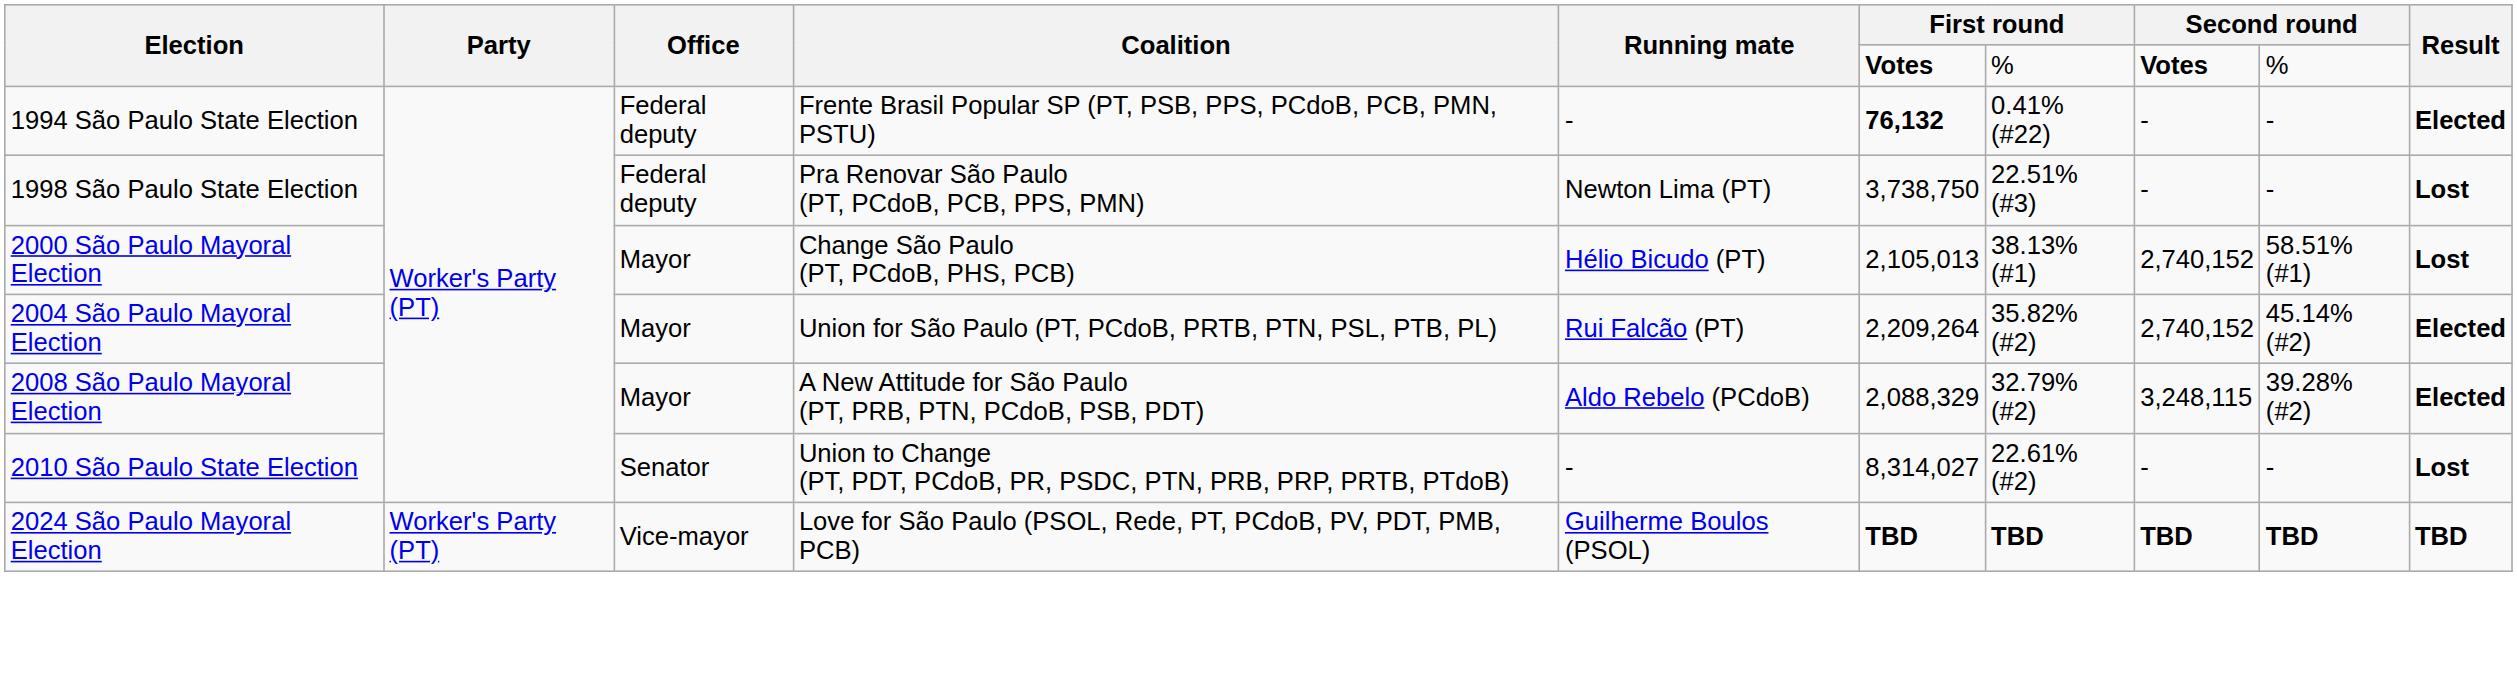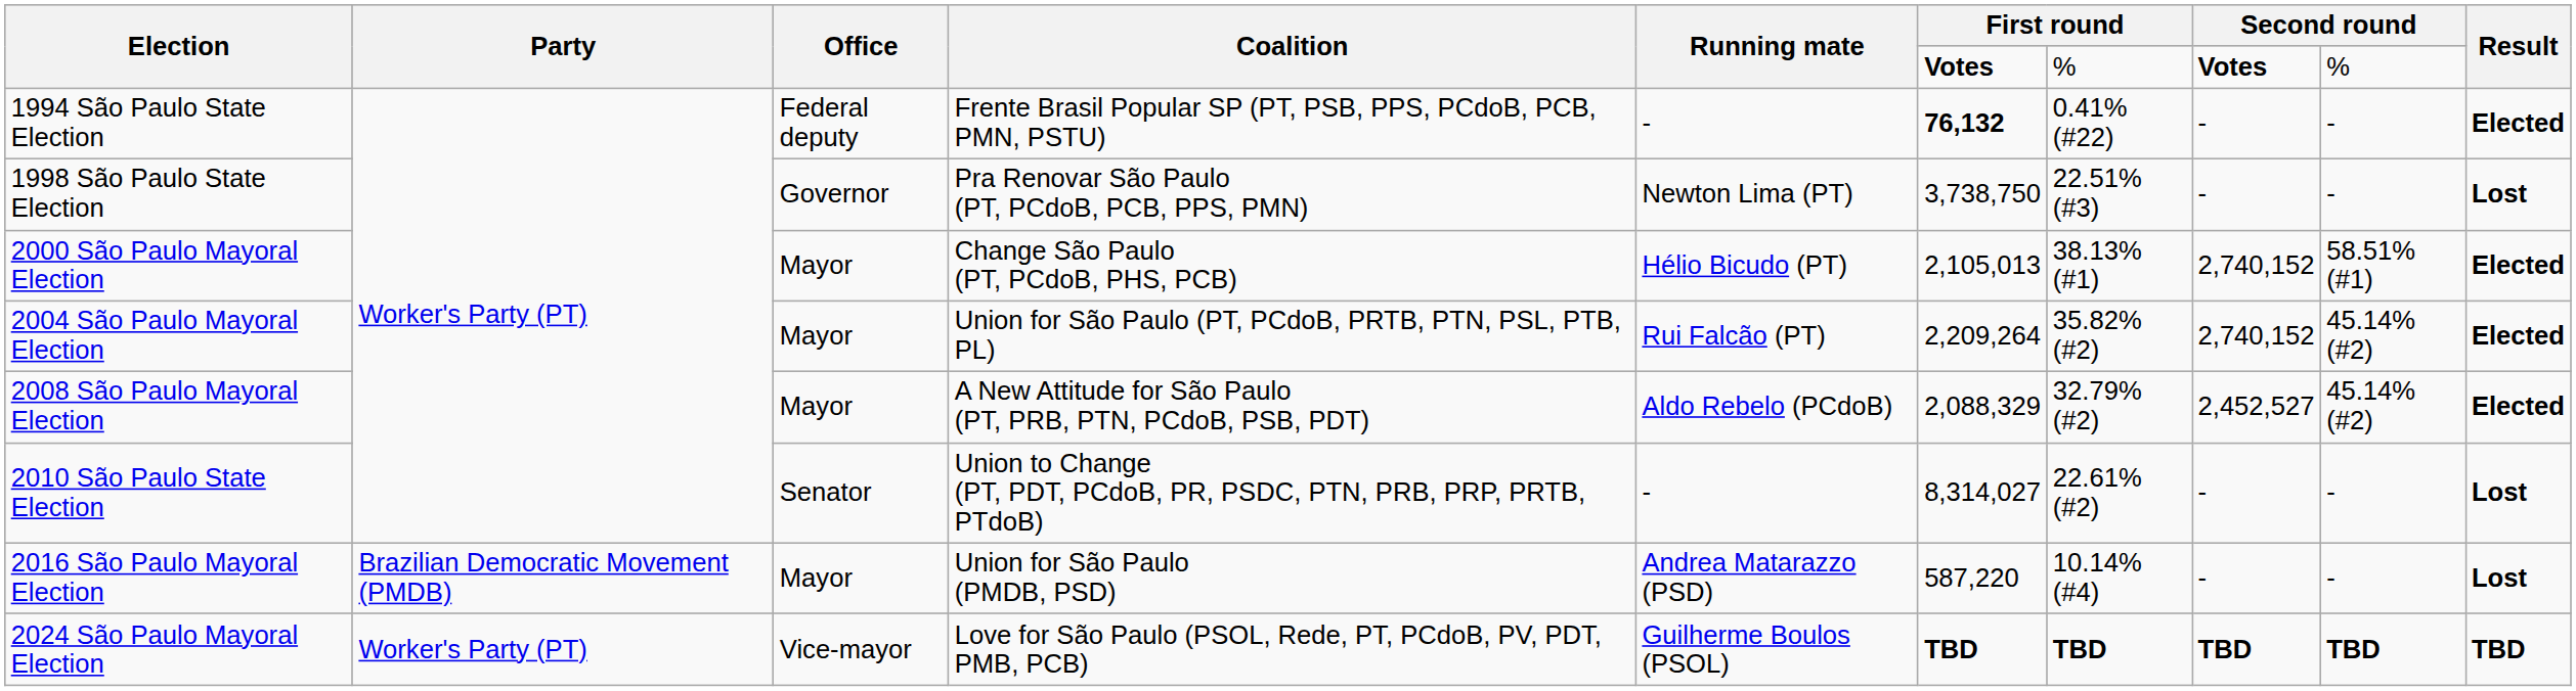 <table class="wikitable">
 <tr>
 <th rowspan="2">Election</th>
 <th rowspan="2">Party</th>
 <th rowspan="2">Office</th>
 <th rowspan="2">Coalition</th>
 <th rowspan="2">Running mate</th>
 <th colspan="2">First round</th>
 <th colspan="2">Second round</th>
 <th rowspan="2">Result</th>
 </tr>
 <tr>
 <td><strong>Votes</strong></td>
 <td>%</td>
 <td><strong>Votes</strong></td>
 <td>%</td>
 </tr>
 <tr>
 <td>1994 São Paulo State Election</td>
 <td rowspan="6"><a href='#'>Worker's Party (PT)</a></td>
 <td>Federal deputy</td>
 <td>Frente Brasil Popular SP (PT, PSB, PPS, PCdoB, PCB, PMN, PSTU)</td>
 <td>-</td>
 <td><strong>76,132</strong></td>
 <td>0.41% (#22)</td>
 <td>-</td>
 <td>-</td>
 <td><strong>Elected</strong></td>
 </tr>
 <tr>
 <td>1998 São Paulo State Election</td>
-<td>Federal deputy</td>
+<td>Governor</td>
 <td>Pra Renovar São Paulo<br>(PT, PCdoB, PCB, PPS, PMN)</td>
 <td>Newton Lima (PT)</td>
 <td>3,738,750</td>
 <td>22.51% (#3)</td>
 <td>-</td>
 <td>-</td>
 <td><strong>Lost</strong></td>
 </tr>
 <tr>
 <td><a href='#'>2000 São Paulo Mayoral Election</a></td>
 <td>Mayor</td>
 <td>Change São Paulo<br>(PT, PCdoB, PHS, PCB)</td>
 <td><a href='#'>Hélio Bicudo</a> (PT)</td>
 <td>2,105,013</td>
 <td>38.13% (#1)</td>
 <td>2,740,152</td>
 <td>58.51% (#1)</td>
-<td><strong>Lost</strong></td>
+<td><strong>Elected</strong></td>
 </tr>
 <tr>
 <td><a href='#'>2004 São Paulo Mayoral Election</a></td>
 <td>Mayor</td>
 <td>Union for São Paulo (PT, PCdoB, PRTB, PTN, PSL, PTB, PL)</td>
 <td><a href='#'>Rui Falcão</a> (PT)</td>
 <td>2,209,264</td>
 <td>35.82% (#2)</td>
 <td>2,740,152</td>
 <td>45.14%<br>(#2)</td>
 <td><strong>Elected</strong></td>
 </tr>
 <tr>
 <td><a href='#'>2008 São Paulo Mayoral Election</a></td>
 <td>Mayor</td>
 <td>A New Attitude for São Paulo<br>(PT, PRB, PTN, PCdoB, PSB, PDT)</td>
 <td><a href='#'>Aldo Rebelo</a> (PCdoB)</td>
 <td>2,088,329</td>
 <td>32.79%<br>(#2)</td>
-<td>3,248,115</td>
-<td>39.28%<br>(#2)</td>
+<td>2,452,527</td>
+<td>45.14%<br>(#2)</td>
 <td><strong>Elected</strong></td>
 </tr>
 <tr>
 <td><a href='#'>2010 São Paulo State Election</a></td>
 <td>Senator</td>
 <td>Union to Change<br>(PT, PDT, PCdoB, PR, PSDC, PTN, PRB, PRP, PRTB, PTdoB)</td>
 <td>-</td>
 <td>8,314,027</td>
 <td>22.61%<br>(#2)</td>
+<td>-</td>
+<td>-</td>
+<td><strong>Lost</strong></td>
+</tr>
+<tr>
+<td><a href='#'>2016 São Paulo Mayoral Election</a></td>
+<td><a href='#'>Brazilian Democratic Movement (PMDB)</a></td>
+<td>Mayor</td>
+<td>Union for São Paulo<br>(PMDB, PSD)</td>
+<td><a href='#'>Andrea Matarazzo</a> (PSD)</td>
+<td>587,220</td>
+<td>10.14%<br>(#4)</td>
 <td>-</td>
 <td>-</td>
 <td><strong>Lost</strong></td>
 </tr>
 <tr>
 <td><a href='#'>2024 São Paulo Mayoral Election</a></td>
 <td><a href='#'>Worker's Party (PT)</a></td>
 <td>Vice-mayor</td>
 <td>Love for São Paulo (PSOL, Rede, PT, PCdoB, PV, PDT, PMB, PCB)</td>
 <td><a href='#'>Guilherme Boulos</a> (PSOL)</td>
 <td><strong>TBD</strong></td>
 <td><strong>TBD</strong></td>
 <td><strong>TBD</strong></td>
 <td><strong>TBD</strong></td>
 <td><strong>TBD</strong></td>
 </tr>
 </table>
